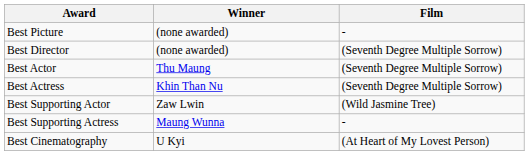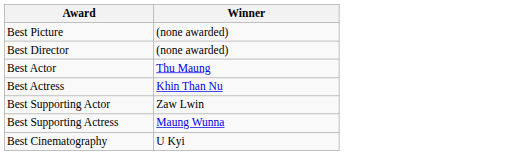 <table class="wikitable">
 <tr>
 <th width="200"><strong>Award</strong></th>
 <th width="250"><strong>Winner</strong></th>
-<th width="250"><strong>Film</strong></th>
 </tr>
 <tr>
 <td>Best Picture</td>
 <td>(none awarded)</td>
-<td>-</td>
 </tr>
 <tr>
 <td>Best Director</td>
 <td>(none awarded)</td>
-<td> (Seventh Degree Multiple Sorrow)</td>
 </tr>
 <tr>
 <td>Best Actor</td>
 <td><a href='#'>Thu Maung</a></td>
-<td> (Seventh Degree Multiple Sorrow)</td>
 </tr>
 <tr>
 <td>Best Actress</td>
 <td><a href='#'>Khin Than Nu</a></td>
-<td> (Seventh Degree Multiple Sorrow)</td>
 </tr>
 <tr>
 <td>Best Supporting Actor</td>
 <td>Zaw Lwin</td>
-<td> (Wild Jasmine Tree)</td>
 </tr>
 <tr>
 <td>Best Supporting Actress</td>
 <td><a href='#'>Maung Wunna</a></td>
-<td>-</td>
 </tr>
 <tr>
 <td>Best Cinematography</td>
 <td>U Kyi</td>
-<td> (At Heart of My Lovest Person)</td>
 </tr>
 </table>
